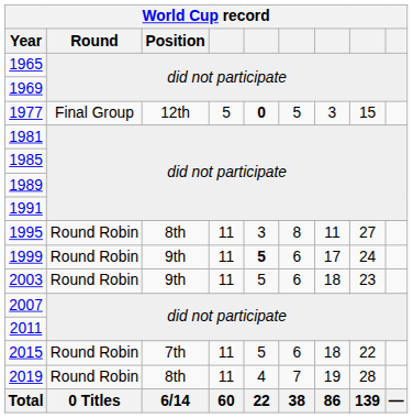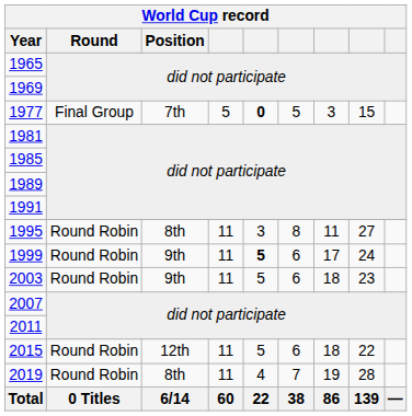 <table class="wikitable collapsible" style="text-align: center;">
 <tr>
 <th colspan=9><a href='#'>World Cup</a> record</th>
 </tr>
 <tr>
 <th>Year</th>
 <th>Round</th>
 <th>Position</th>
 <th width=30></th>
 <th width=30></th>
 <th width=30></th>
 <th width=30></th>
 <th width=30></th>
 <th></th>
 </tr>
 <tr>
 <td> <a href='#'>1965</a></td>
 <td colspan=8 rowspan=2 bgcolor=#EFEFEF><em>did not participate</em></td>
 </tr>
 <tr>
 <td> <a href='#'>1969</a></td>
 </tr>
 <tr>
 <td> <a href='#'>1977</a></td>
 <td>Final Group</td>
-<td>12th</td>
+<td>7th</td>
 <td>5</td>
 <td><strong>0</strong></td>
 <td>5</td>
 <td>3</td>
 <td>15</td>
 <td></td>
 </tr>
 <tr>
 <td> <a href='#'>1981</a></td>
 <td colspan=8 rowspan=4 bgcolor=#EFEFEF><em>did not participate</em></td>
 </tr>
 <tr>
 <td> <a href='#'>1985</a></td>
 </tr>
 <tr>
 <td> <a href='#'>1989</a></td>
 </tr>
 <tr>
 <td> <a href='#'>1991</a></td>
 </tr>
 <tr>
 <td> <a href='#'>1995</a></td>
 <td>Round Robin</td>
 <td>8th</td>
 <td>11</td>
 <td>3</td>
 <td>8</td>
 <td>11</td>
 <td>27</td>
 <td></td>
 </tr>
 <tr>
 <td> <a href='#'>1999</a></td>
 <td>Round Robin</td>
 <td>9th</td>
 <td>11</td>
 <td><strong>5</strong></td>
 <td>6</td>
 <td>17</td>
 <td>24</td>
 <td></td>
 </tr>
 <tr>
 <td> <a href='#'>2003</a></td>
 <td>Round Robin</td>
 <td>9th</td>
 <td>11</td>
 <td>5</td>
 <td>6</td>
 <td>18</td>
 <td>23</td>
 <td></td>
 </tr>
 <tr>
 <td> <a href='#'>2007</a></td>
 <td colspan=8 rowspan=2 bgcolor=#EFEFEF><em>did not participate</em></td>
 </tr>
 <tr>
 <td> <a href='#'>2011</a></td>
 </tr>
 <tr>
 <td> <a href='#'>2015</a></td>
 <td>Round Robin</td>
-<td>7th</td>
+<td>12th</td>
 <td>11</td>
 <td>5</td>
 <td>6</td>
 <td>18</td>
 <td>22</td>
 <td></td>
 </tr>
 <tr>
 <td> <a href='#'>2019</a></td>
 <td>Round Robin</td>
 <td>8th</td>
 <td>11</td>
 <td>4</td>
 <td>7</td>
 <td>19</td>
 <td>28</td>
 <td></td>
 </tr>
 <tr>
 <th>Total</th>
 <th>0 Titles</th>
 <th>6/14</th>
 <th>60</th>
 <th>22</th>
 <th>38</th>
 <th>86</th>
 <th>139</th>
 <th>—</th>
 </tr>
 </table>
